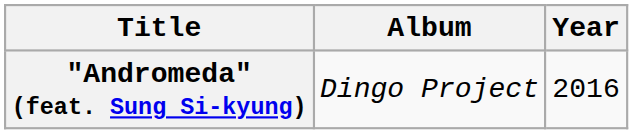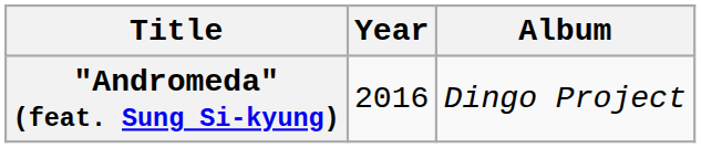 <table class="wikitable plainrowheaders" style="text-align:center;">
 <tr>
 <th>Title</th>
+<th>Year</th>
 <th>Album</th>
-<th>Year</th>
 </tr>
 <tr>
 <th scope=row>"Andromeda" <br><small>(feat. <a href='#'>Sung Si-kyung</a>)</small></th>
+<td>2016</td>
 <td><em>Dingo Project</em></td>
-<td>2016</td>
 </tr>
 </table>
